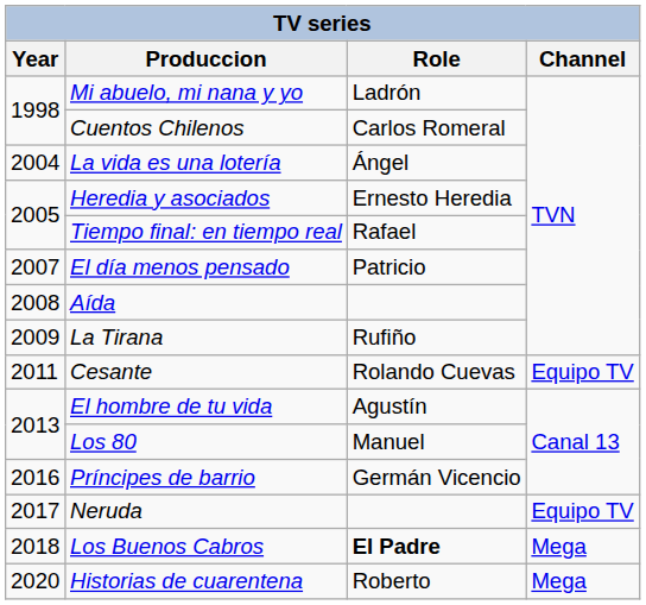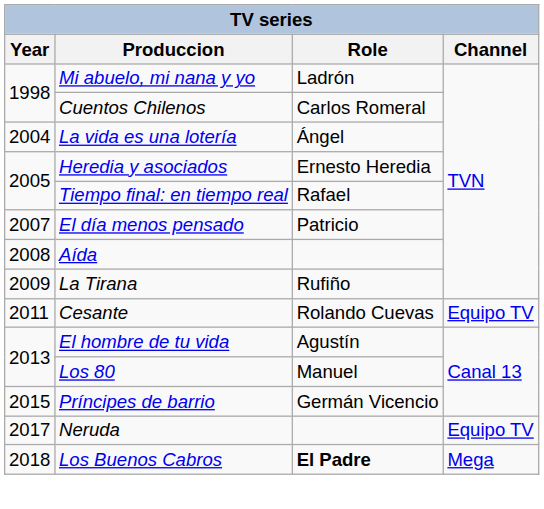 <table class="wikitable" style="font-size: 90%;">
 <tr>
 <th colspan="4" style="background: LightSteelBlue;">TV series</th>
 </tr>
 <tr>
 <th>Year</th>
 <th>Produccion</th>
 <th>Role</th>
 <th>Channel</th>
 </tr>
 <tr>
 <td rowspan="2">1998</td>
 <td><em><a href='#'>Mi abuelo, mi nana y yo</a></em></td>
 <td>Ladrón</td>
 <td rowspan="8"><a href='#'>TVN</a></td>
 </tr>
 <tr>
 <td><em>Cuentos Chilenos</em></td>
 <td>Carlos Romeral</td>
 </tr>
 <tr>
 <td>2004</td>
 <td><em><a href='#'>La vida es una lotería</a></em></td>
 <td>Ángel</td>
 </tr>
 <tr>
 <td rowspan="2">2005</td>
 <td><em><a href='#'>Heredia y asociados</a></em></td>
 <td>Ernesto Heredia</td>
 </tr>
 <tr>
 <td><em><a href='#'>Tiempo final: en tiempo real</a></em></td>
 <td>Rafael</td>
 </tr>
 <tr>
 <td>2007</td>
 <td><em><a href='#'>El día menos pensado</a></em></td>
 <td>Patricio</td>
 </tr>
 <tr>
 <td>2008</td>
 <td><em><a href='#'>Aída</a></em></td>
 <td></td>
 </tr>
 <tr>
 <td>2009</td>
 <td><em>La Tirana</em></td>
 <td>Rufiño</td>
 </tr>
 <tr>
 <td>2011</td>
 <td><em>Cesante</em></td>
 <td>Rolando Cuevas</td>
 <td><a href='#'>Equipo TV</a></td>
 </tr>
 <tr>
 <td rowspan="2">2013</td>
 <td><em><a href='#'>El hombre de tu vida</a></em></td>
 <td>Agustín</td>
 <td rowspan="3"><a href='#'>Canal 13</a></td>
 </tr>
 <tr>
 <td><em><a href='#'>Los 80</a></em></td>
 <td>Manuel</td>
 </tr>
 <tr>
-<td>2016</td>
+<td>2015</td>
 <td><em><a href='#'>Príncipes de barrio</a></em></td>
 <td>Germán Vicencio</td>
 </tr>
 <tr>
 <td>2017</td>
 <td><em>Neruda</em></td>
 <td></td>
 <td><a href='#'>Equipo TV</a></td>
 </tr>
 <tr>
 <td>2018</td>
 <td><em><a href='#'>Los Buenos Cabros</a></em></td>
 <td><strong>El Padre</strong></td>
 <td><a href='#'>Mega</a></td>
 </tr>
-<tr>
-<td>2020</td>
-<td><em><a href='#'>Historias de cuarentena</a></em></td>
-<td>Roberto</td>
-<td><a href='#'>Mega</a></td>
-</tr>
 </table>
